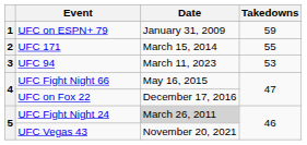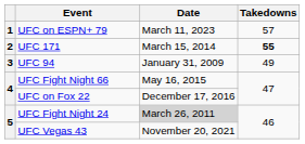 <table class=wikitable>
 <tr>
 <th></th>
 <th width=180>Event</th>
 <th>Date</th>
 <th>Takedowns</th>
 </tr>
 <tr>
 <th>1</th>
 <td><a href='#'>UFC on ESPN+ 79</a></td>
-<td>January 31, 2009</td>
-<td align="center">59</td>
+<td>March 11, 2023</td>
+<td align="center">57</td>
 </tr>
 <tr>
 <th>2</th>
 <td><a href='#'>UFC 171</a></td>
 <td>March 15, 2014</td>
-<td align="center">55</td>
+<td align="center"><strong>55</strong></td>
 </tr>
 <tr>
 <th>3</th>
 <td><a href='#'>UFC 94</a></td>
-<td>March 11, 2023</td>
-<td align="center">53</td>
+<td>January 31, 2009</td>
+<td align="center">49</td>
 </tr>
 <tr>
 <th rowspan="2">4</th>
 <td><a href='#'>UFC Fight Night 66</a></td>
 <td>May 16, 2015</td>
 <td rowspan="2" align="center">47</td>
 </tr>
 <tr>
 <td><a href='#'>UFC on Fox 22</a></td>
 <td>December 17, 2016</td>
 </tr>
 <tr>
 <th rowspan=2>5</th>
 <td><a href='#'>UFC Fight Night 24</a></td>
 <td style="background: lightgrey;">March 26, 2011</td>
 <td rowspan=2 align=center>46</td>
 </tr>
 <tr>
 <td><a href='#'>UFC Vegas 43</a></td>
 <td>November 20, 2021</td>
 </tr>
 </table>
